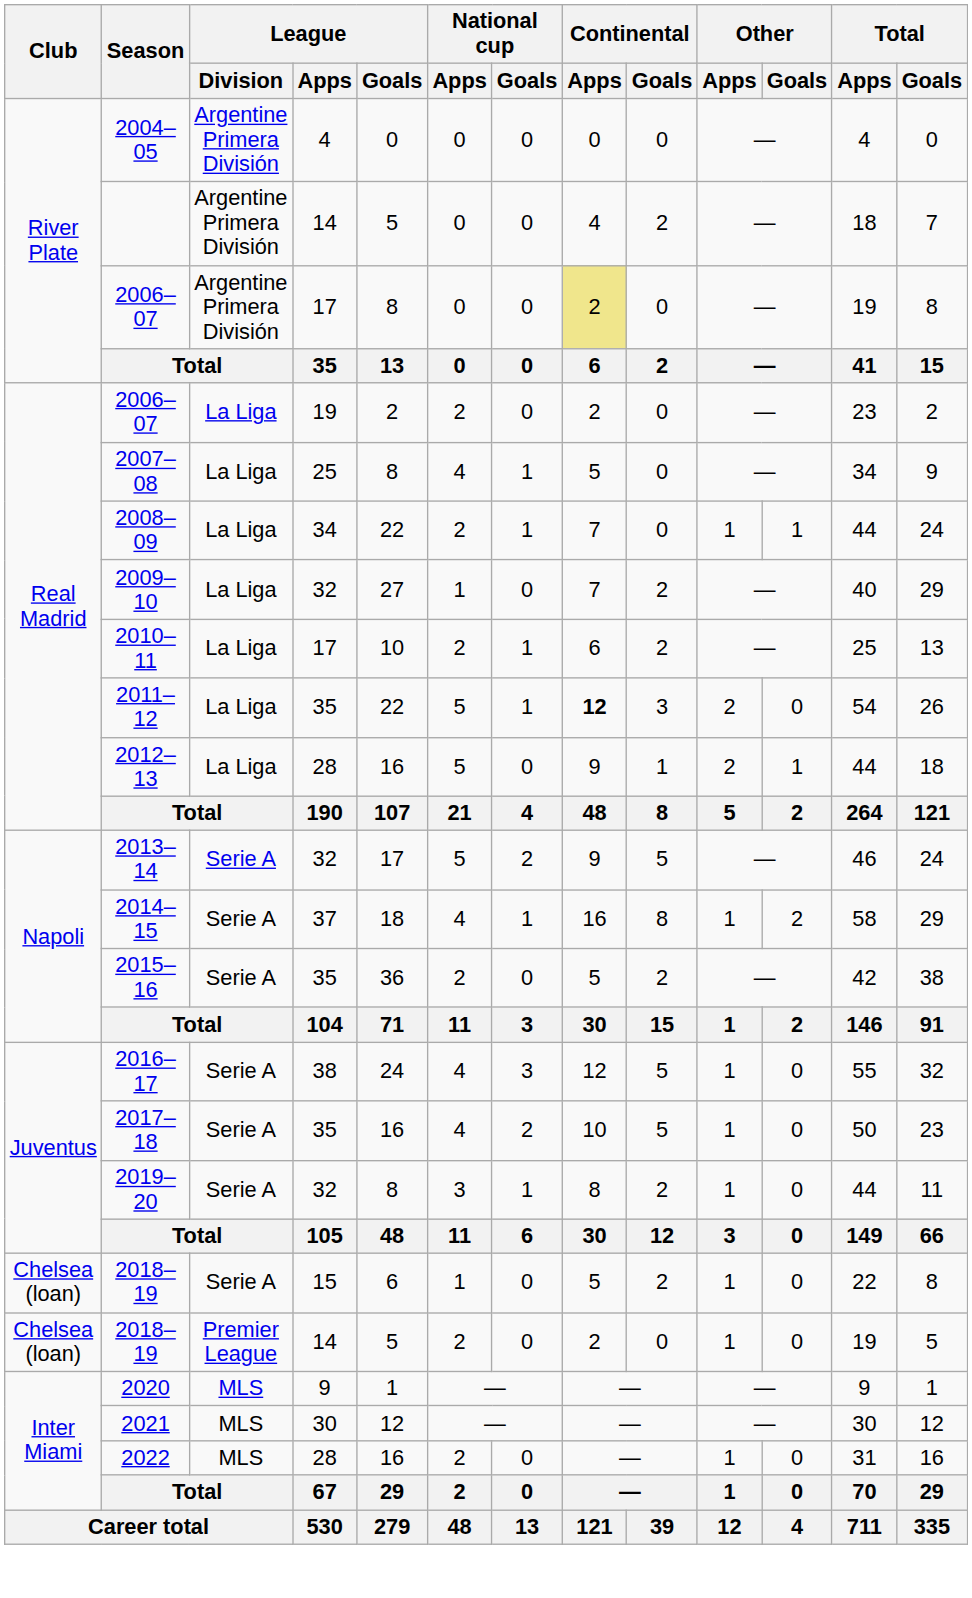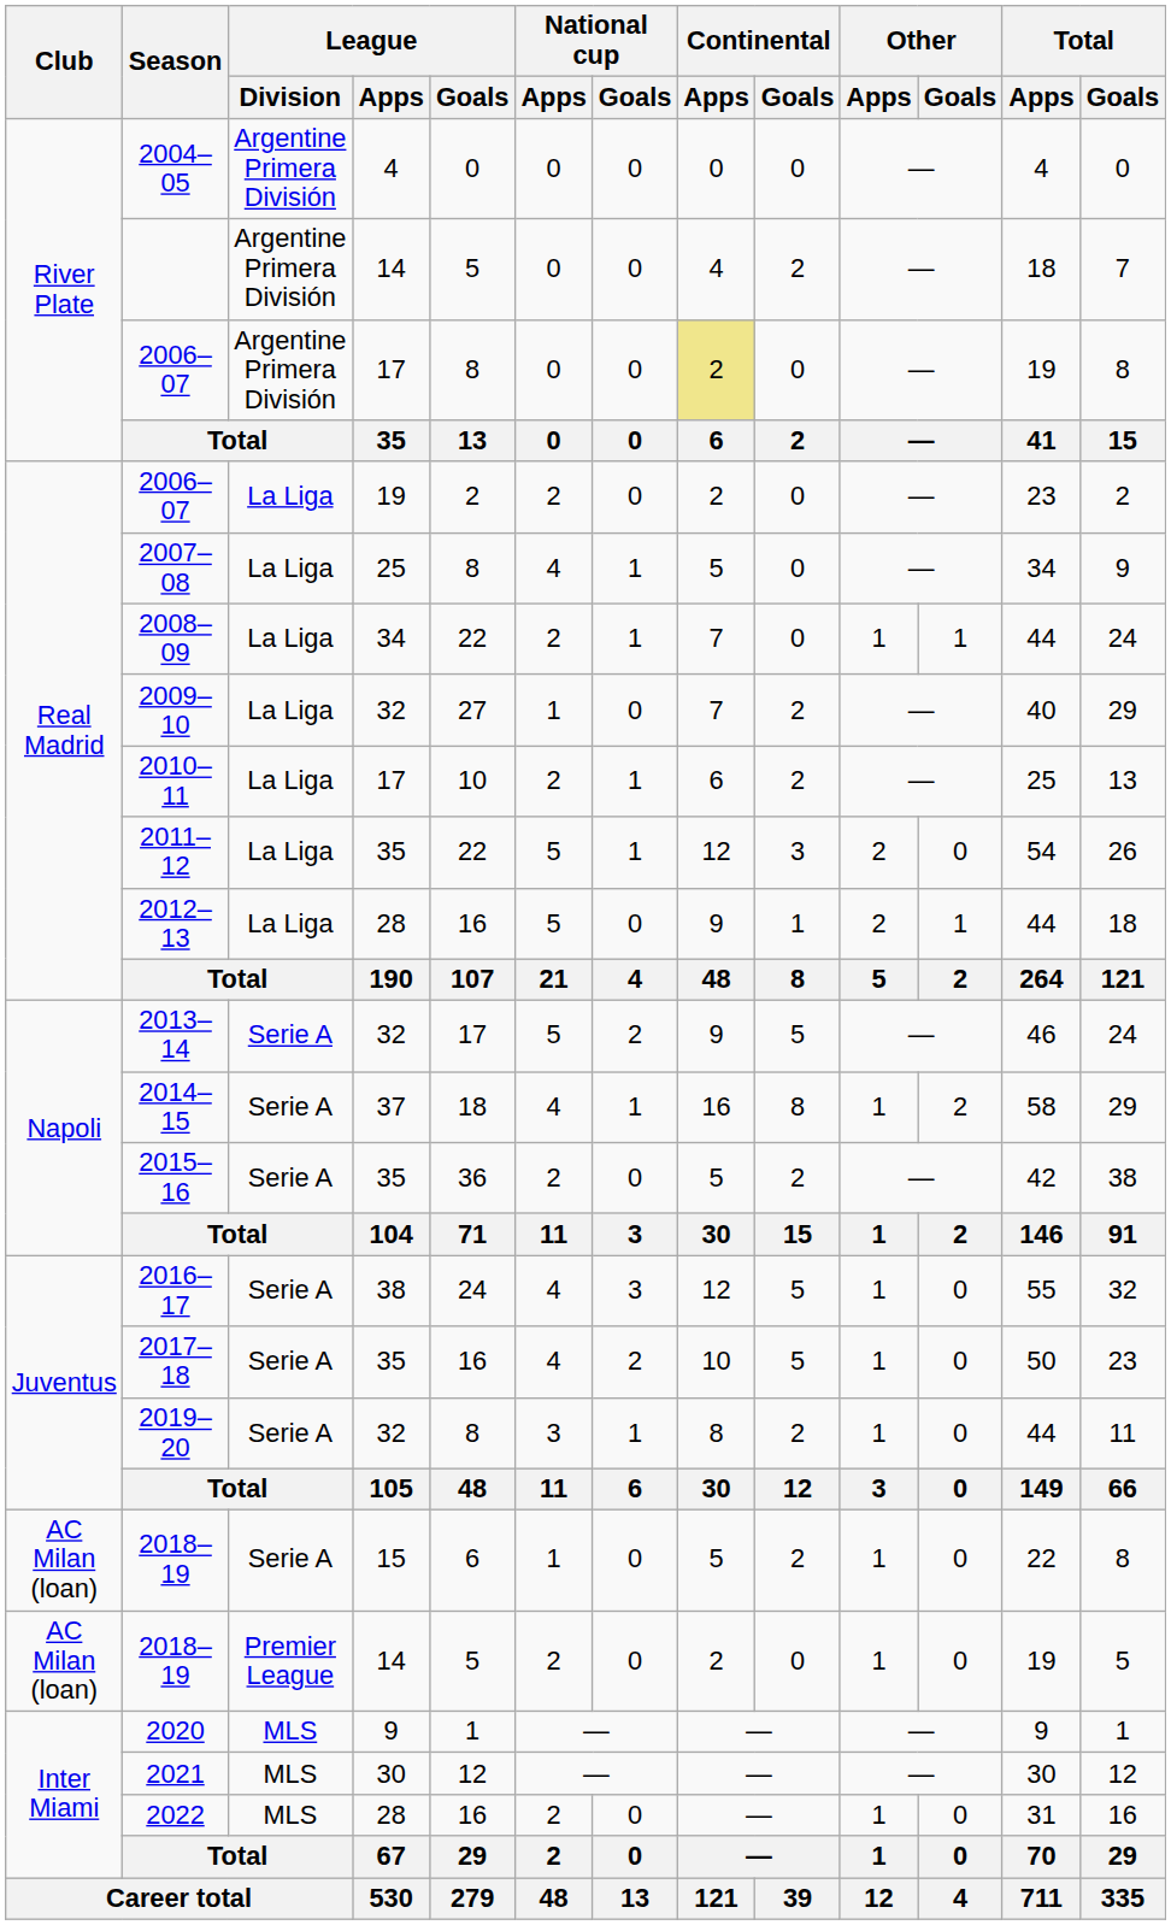 <table class="wikitable" style="text-align: center;">
 <tr>
 <th rowspan="2">Club</th>
 <th rowspan="2">Season</th>
 <th colspan="3">League</th>
 <th colspan="2">National cup</th>
 <th colspan="2">Continental</th>
 <th colspan="2">Other</th>
 <th colspan="2">Total</th>
 </tr>
 <tr>
 <th>Division</th>
 <th>Apps</th>
 <th>Goals</th>
 <th>Apps</th>
 <th>Goals</th>
 <th>Apps</th>
 <th>Goals</th>
 <th>Apps</th>
 <th>Goals</th>
 <th>Apps</th>
 <th>Goals</th>
 </tr>
 <tr>
 <td rowspan="4"><a href='#'>River Plate</a></td>
 <td><a href='#'>2004–05</a></td>
 <td><a href='#'>Argentine Primera División</a></td>
 <td>4</td>
 <td>0</td>
 <td>0</td>
 <td>0</td>
 <td>0</td>
 <td>0</td>
 <td colspan="2">—</td>
 <td>4</td>
 <td>0</td>
 </tr>
 <tr>
 <td></td>
 <td>Argentine Primera División</td>
 <td>14</td>
 <td>5</td>
 <td>0</td>
 <td>0</td>
 <td>4</td>
 <td>2</td>
 <td colspan="2">—</td>
 <td>18</td>
 <td>7</td>
 </tr>
 <tr>
 <td><a href='#'>2006–07</a></td>
 <td>Argentine Primera División</td>
 <td>17</td>
 <td>8</td>
 <td>0</td>
 <td>0</td>
 <td style="background: khaki;">2</td>
 <td>0</td>
 <td colspan="2">—</td>
 <td>19</td>
 <td>8</td>
 </tr>
 <tr>
 <th colspan="2">Total</th>
 <th>35</th>
 <th>13</th>
 <th>0</th>
 <th>0</th>
 <th>6</th>
 <th>2</th>
 <th colspan="2">—</th>
 <th>41</th>
 <th>15</th>
 </tr>
 <tr>
 <td rowspan="8"><a href='#'>Real Madrid</a></td>
 <td><a href='#'>2006–07</a></td>
 <td><a href='#'>La Liga</a></td>
 <td>19</td>
 <td>2</td>
 <td>2</td>
 <td>0</td>
 <td>2</td>
 <td>0</td>
 <td colspan="2">—</td>
 <td>23</td>
 <td>2</td>
 </tr>
 <tr>
 <td><a href='#'>2007–08</a></td>
 <td>La Liga</td>
 <td>25</td>
 <td>8</td>
 <td>4</td>
 <td>1</td>
 <td>5</td>
 <td>0</td>
 <td colspan="2">—</td>
 <td>34</td>
 <td>9</td>
 </tr>
 <tr>
 <td><a href='#'>2008–09</a></td>
 <td>La Liga</td>
 <td>34</td>
 <td>22</td>
 <td>2</td>
 <td>1</td>
 <td>7</td>
 <td>0</td>
 <td>1</td>
 <td>1</td>
 <td>44</td>
 <td>24</td>
 </tr>
 <tr>
 <td><a href='#'>2009–10</a></td>
 <td>La Liga</td>
 <td>32</td>
 <td>27</td>
 <td>1</td>
 <td>0</td>
 <td>7</td>
 <td>2</td>
 <td colspan="2">—</td>
 <td>40</td>
 <td>29</td>
 </tr>
 <tr>
 <td><a href='#'>2010–11</a></td>
 <td>La Liga</td>
 <td>17</td>
 <td>10</td>
 <td>2</td>
 <td>1</td>
 <td>6</td>
 <td>2</td>
 <td colspan="2">—</td>
 <td>25</td>
 <td>13</td>
 </tr>
 <tr>
 <td><a href='#'>2011–12</a></td>
 <td>La Liga</td>
 <td>35</td>
 <td>22</td>
 <td>5</td>
 <td>1</td>
-<td><strong>12</strong></td>
+<td>12</td>
 <td>3</td>
 <td>2</td>
 <td>0</td>
 <td>54</td>
 <td>26</td>
 </tr>
 <tr>
 <td><a href='#'>2012–13</a></td>
 <td>La Liga</td>
 <td>28</td>
 <td>16</td>
 <td>5</td>
 <td>0</td>
 <td>9</td>
 <td>1</td>
 <td>2</td>
 <td>1</td>
 <td>44</td>
 <td>18</td>
 </tr>
 <tr>
 <th colspan="2">Total</th>
 <th>190</th>
 <th>107</th>
 <th>21</th>
 <th>4</th>
 <th>48</th>
 <th>8</th>
 <th>5</th>
 <th>2</th>
 <th>264</th>
 <th>121</th>
 </tr>
 <tr>
 <td rowspan="4"><a href='#'>Napoli</a></td>
 <td><a href='#'>2013–14</a></td>
 <td><a href='#'>Serie A</a></td>
 <td>32</td>
 <td>17</td>
 <td>5</td>
 <td>2</td>
 <td>9</td>
 <td>5</td>
 <td colspan="2">—</td>
 <td>46</td>
 <td>24</td>
 </tr>
 <tr>
 <td><a href='#'>2014–15</a></td>
 <td>Serie A</td>
 <td>37</td>
 <td>18</td>
 <td>4</td>
 <td>1</td>
 <td>16</td>
 <td>8</td>
 <td>1</td>
 <td>2</td>
 <td>58</td>
 <td>29</td>
 </tr>
 <tr>
 <td><a href='#'>2015–16</a></td>
 <td>Serie A</td>
 <td>35</td>
 <td>36</td>
 <td>2</td>
 <td>0</td>
 <td>5</td>
 <td>2</td>
 <td colspan="2">—</td>
 <td>42</td>
 <td>38</td>
 </tr>
 <tr>
 <th colspan="2">Total</th>
 <th>104</th>
 <th>71</th>
 <th>11</th>
 <th>3</th>
 <th>30</th>
 <th>15</th>
 <th>1</th>
 <th>2</th>
 <th>146</th>
 <th>91</th>
 </tr>
 <tr>
 <td rowspan="4"><a href='#'>Juventus</a></td>
 <td><a href='#'>2016–17</a></td>
 <td>Serie A</td>
 <td>38</td>
 <td>24</td>
 <td>4</td>
 <td>3</td>
 <td>12</td>
 <td>5</td>
 <td>1</td>
 <td>0</td>
 <td>55</td>
 <td>32</td>
 </tr>
 <tr>
 <td><a href='#'>2017–18</a></td>
 <td>Serie A</td>
 <td>35</td>
 <td>16</td>
 <td>4</td>
 <td>2</td>
 <td>10</td>
 <td>5</td>
 <td>1</td>
 <td>0</td>
 <td>50</td>
 <td>23</td>
 </tr>
 <tr>
 <td><a href='#'>2019–20</a></td>
 <td>Serie A</td>
 <td>32</td>
 <td>8</td>
 <td>3</td>
 <td>1</td>
 <td>8</td>
 <td>2</td>
 <td>1</td>
 <td>0</td>
 <td>44</td>
 <td>11</td>
 </tr>
 <tr>
 <th colspan="2">Total</th>
 <th>105</th>
 <th>48</th>
 <th>11</th>
 <th>6</th>
 <th>30</th>
 <th>12</th>
 <th>3</th>
 <th>0</th>
 <th>149</th>
 <th>66</th>
 </tr>
 <tr>
-<td><a href='#'>Chelsea</a> (loan)</td>
+<td><a href='#'>AC Milan</a> (loan)</td>
 <td><a href='#'>2018–19</a></td>
 <td>Serie A</td>
 <td>15</td>
 <td>6</td>
 <td>1</td>
 <td>0</td>
 <td>5</td>
 <td>2</td>
 <td>1</td>
 <td>0</td>
 <td>22</td>
 <td>8</td>
 </tr>
 <tr>
-<td><a href='#'>Chelsea</a> (loan)</td>
+<td><a href='#'>AC Milan</a> (loan)</td>
 <td><a href='#'>2018–19</a></td>
 <td><a href='#'>Premier League</a></td>
 <td>14</td>
 <td>5</td>
 <td>2</td>
 <td>0</td>
 <td>2</td>
 <td>0</td>
 <td>1</td>
 <td>0</td>
 <td>19</td>
 <td>5</td>
 </tr>
 <tr>
 <td rowspan="4"><a href='#'>Inter Miami</a></td>
 <td><a href='#'>2020</a></td>
 <td><a href='#'>MLS</a></td>
 <td>9</td>
 <td>1</td>
 <td colspan="2">—</td>
 <td colspan="2">—</td>
 <td colspan="2">—</td>
 <td>9</td>
 <td>1</td>
 </tr>
 <tr>
 <td><a href='#'>2021</a></td>
 <td>MLS</td>
 <td>30</td>
 <td>12</td>
 <td colspan="2">—</td>
 <td colspan="2">—</td>
 <td colspan="2">—</td>
 <td>30</td>
 <td>12</td>
 </tr>
 <tr>
 <td><a href='#'>2022</a></td>
 <td>MLS</td>
 <td>28</td>
 <td>16</td>
 <td>2</td>
 <td>0</td>
 <td colspan="2">—</td>
 <td>1</td>
 <td>0</td>
 <td>31</td>
 <td>16</td>
 </tr>
 <tr>
 <th colspan="2">Total</th>
 <th>67</th>
 <th>29</th>
 <th>2</th>
 <th>0</th>
 <th colspan="2">—</th>
 <th>1</th>
 <th>0</th>
 <th>70</th>
 <th>29</th>
 </tr>
 <tr>
 <th colspan="3">Career total</th>
 <th>530</th>
 <th>279</th>
 <th>48</th>
 <th>13</th>
 <th>121</th>
 <th>39</th>
 <th>12</th>
 <th>4</th>
 <th>711</th>
 <th>335</th>
 </tr>
 </table>
